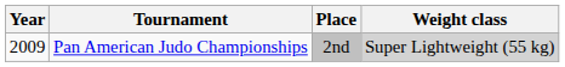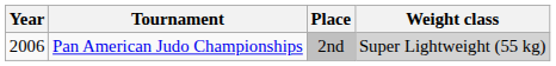 <table class=wikitable>
 <tr>
 <th>Year</th>
 <th>Tournament</th>
 <th>Place</th>
 <th>Weight class</th>
 </tr>
 <tr>
-<td>2009</td>
+<td>2006</td>
 <td><a href='#'>Pan American Judo Championships</a></td>
 <td bgcolor="silver" align="center">2nd</td>
 <td style="background: lightgrey;">Super Lightweight (55 kg)</td>
 </tr>
 </table>
